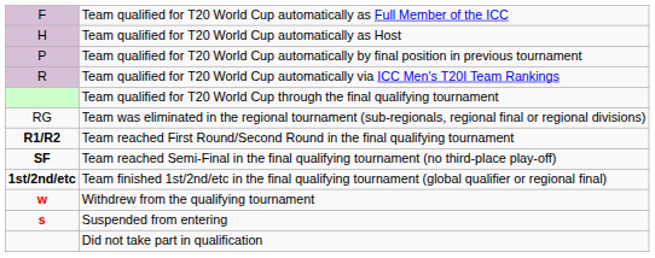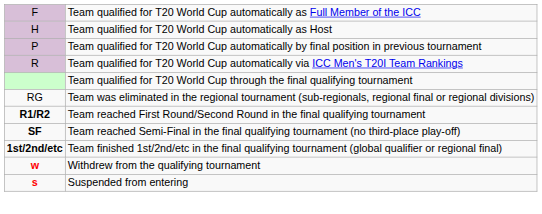 <table class="wikitable">
 <tr>
 <td style="text-align:center;" bgcolor=D8BFD8>F</td>
 <td>Team qualified for T20 World Cup automatically as <a href='#'>Full Member of the ICC</a></td>
 </tr>
 <tr>
 <td style="text-align:center;" bgcolor=D8BFD8>H</td>
 <td>Team qualified for T20 World Cup automatically as Host</td>
 </tr>
 <tr>
 <td style="text-align:center;" bgcolor=D8BFD8>P</td>
 <td>Team qualified for T20 World Cup automatically by final position in previous tournament</td>
 </tr>
 <tr>
 <td style="text-align:center;" bgcolor=D8BFD8>R</td>
 <td>Team qualified for T20 World Cup automatically via <a href='#'>ICC Men's T20I Team Rankings</a></td>
 </tr>
 <tr>
 <td style="background: #cfc;"></td>
 <td>Team qualified for T20 World Cup through the final qualifying tournament</td>
 </tr>
 <tr>
 <td style="text-align:center;">RG</td>
 <td>Team was eliminated in the regional tournament (sub-regionals, regional final or regional divisions)</td>
 </tr>
 <tr>
 <td style="text-align:center;"><strong>R1/R2</strong></td>
 <td>Team reached First Round/Second Round in the final qualifying tournament</td>
 </tr>
 <tr>
 <td style="text-align:center;"><strong>SF</strong></td>
 <td>Team reached Semi-Final in the final qualifying tournament (no third-place play-off)</td>
 </tr>
 <tr>
 <td style="text-align:center;"><strong>1st/2nd/etc</strong></td>
 <td>Team finished 1st/2nd/etc in the final qualifying tournament (global qualifier or regional final)</td>
 </tr>
 <tr>
 <td style="text-align:center; color:red"><strong>w</strong></td>
 <td>Withdrew from the qualifying tournament</td>
 </tr>
 <tr>
 <td style="text-align:center; color:red"><strong>s</strong></td>
 <td>Suspended from entering</td>
 </tr>
-<tr>
-<td></td>
-<td>Did not take part in qualification</td>
-</tr>
 </table>
